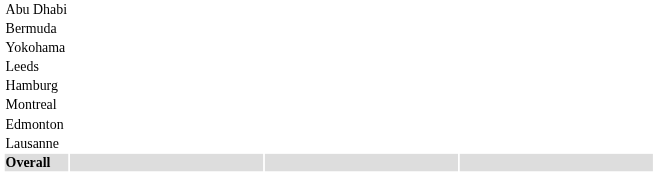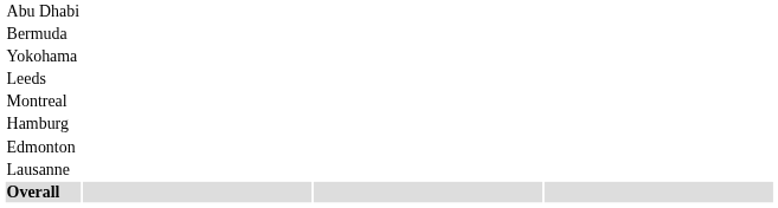 <table>
 <tr>
 <td>Abu Dhabi </td>
 <td width=220></td>
 <td width=220></td>
 <td width=220></td>
 </tr>
 <tr>
 <td>Bermuda </td>
 <td width=220></td>
 <td width=220></td>
 <td width=220></td>
 </tr>
 <tr>
 <td>Yokohama </td>
 <td width=220></td>
 <td width=220></td>
 <td width=220></td>
 </tr>
 <tr>
 <td>Leeds </td>
 <td width=220></td>
 <td width=220></td>
 <td width=220></td>
 </tr>
 <tr>
-<td>Hamburg</td>
+<td>Montreal </td>
 <td width=220></td>
 <td width=220></td>
 <td width=220></td>
 </tr>
 <tr>
-<td>Montreal </td>
+<td>Hamburg</td>
 <td width=220></td>
 <td width=220></td>
 <td width=220></td>
 </tr>
 <tr>
 <td>Edmonton</td>
 <td width=220></td>
 <td width=220></td>
 <td width=220></td>
 </tr>
 <tr>
 <td>Lausanne</td>
 <td width=220></td>
 <td width=220></td>
 <td width=220></td>
 </tr>
 <tr bgcolor=dddddd>
 <td><strong>Overall</strong></td>
 <td width=220><strong></strong></td>
 <td width=220></td>
 <td width=220></td>
 </tr>
 <tr>
 </tr>
 </table>
